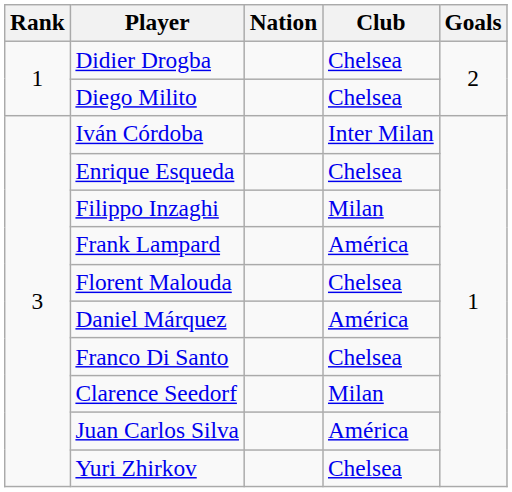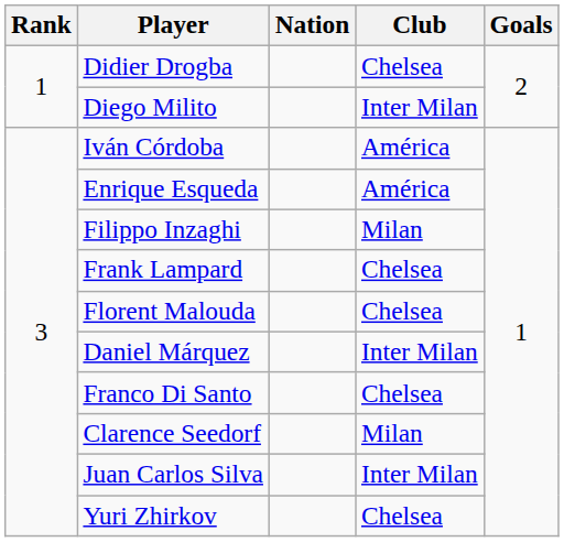 <table class="wikitable">
 <tr>
 <th>Rank</th>
 <th>Player</th>
 <th>Nation</th>
 <th>Club</th>
 <th>Goals</th>
 </tr>
 <tr>
 <td style="text-align:center;" rowspan="2">1</td>
 <td><a href='#'>Didier Drogba</a></td>
 <td></td>
 <td><a href='#'>Chelsea</a></td>
 <td style="text-align:center;" rowspan="2">2</td>
 </tr>
 <tr>
 <td><a href='#'>Diego Milito</a></td>
 <td></td>
-<td><a href='#'>Chelsea</a></td>
+<td><a href='#'>Inter Milan</a></td>
 </tr>
 <tr>
 <td style="text-align:center;" rowspan="10">3</td>
 <td><a href='#'>Iván Córdoba</a></td>
 <td></td>
-<td><a href='#'>Inter Milan</a></td>
+<td><a href='#'>América</a></td>
 <td style="text-align:center;" rowspan="10">1</td>
 </tr>
 <tr>
 <td><a href='#'>Enrique Esqueda</a></td>
 <td></td>
-<td><a href='#'>Chelsea</a></td>
+<td><a href='#'>América</a></td>
 </tr>
 <tr>
 <td><a href='#'>Filippo Inzaghi</a></td>
 <td></td>
 <td><a href='#'>Milan</a></td>
 </tr>
 <tr>
 <td><a href='#'>Frank Lampard</a></td>
 <td></td>
-<td><a href='#'>América</a></td>
+<td><a href='#'>Chelsea</a></td>
 </tr>
 <tr>
 <td><a href='#'>Florent Malouda</a></td>
 <td></td>
 <td><a href='#'>Chelsea</a></td>
 </tr>
 <tr>
 <td><a href='#'>Daniel Márquez</a></td>
 <td></td>
-<td><a href='#'>América</a></td>
+<td><a href='#'>Inter Milan</a></td>
 </tr>
 <tr>
 <td><a href='#'>Franco Di Santo</a></td>
 <td></td>
 <td><a href='#'>Chelsea</a></td>
 </tr>
 <tr>
 <td><a href='#'>Clarence Seedorf</a></td>
 <td></td>
 <td><a href='#'>Milan</a></td>
 </tr>
 <tr>
 <td><a href='#'>Juan Carlos Silva</a></td>
 <td></td>
-<td><a href='#'>América</a></td>
+<td><a href='#'>Inter Milan</a></td>
 </tr>
 <tr>
 <td><a href='#'>Yuri Zhirkov</a></td>
 <td></td>
 <td><a href='#'>Chelsea</a></td>
 </tr>
 </table>
